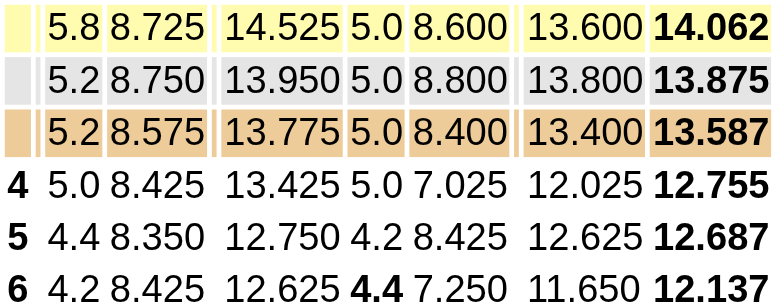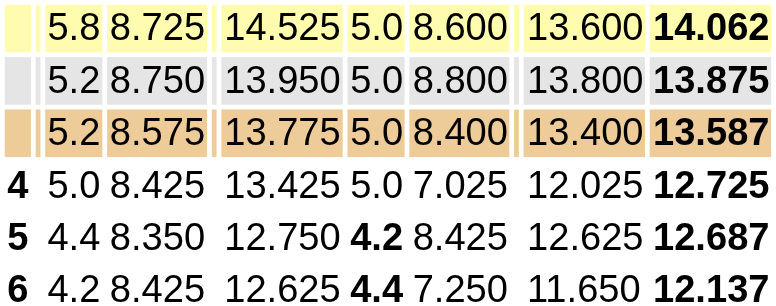 <table>
 <tr bgcolor=fffcaf>
 <th scope=row style="text-align:center"></th>
 <td align=left></td>
 <td>5.8</td>
 <td>8.725</td>
 <td></td>
 <td>14.525</td>
 <td>5.0</td>
 <td>8.600</td>
 <td></td>
 <td>13.600</td>
 <td><strong>14.062</strong></td>
 </tr>
 <tr bgcolor=e5e5e5>
 <th scope=row style="text-align:center"></th>
 <td align=left></td>
 <td>5.2</td>
 <td>8.750</td>
 <td></td>
 <td>13.950</td>
 <td>5.0</td>
 <td>8.800</td>
 <td></td>
 <td>13.800</td>
 <td><strong>13.875</strong></td>
 </tr>
 <tr bgcolor=eecc99>
 <th scope=row style="text-align:center"></th>
 <td align=left></td>
 <td>5.2</td>
 <td>8.575</td>
 <td></td>
 <td>13.775</td>
 <td>5.0</td>
 <td>8.400</td>
 <td></td>
 <td>13.400</td>
 <td><strong>13.587</strong></td>
 </tr>
 <tr>
 <th scope=row style="text-align:center">4</th>
 <td align=left></td>
 <td>5.0</td>
 <td>8.425</td>
 <td></td>
 <td>13.425</td>
 <td>5.0</td>
 <td>7.025</td>
 <td></td>
 <td>12.025</td>
-<td><strong>12.755</strong></td>
+<td><strong>12.725</strong></td>
 </tr>
 <tr>
 <th scope=row style="text-align:center">5</th>
 <td align=left></td>
 <td>4.4</td>
 <td>8.350</td>
 <td></td>
 <td>12.750</td>
-<td>4.2</td>
+<td><strong>4.2</strong></td>
 <td>8.425</td>
 <td></td>
 <td>12.625</td>
 <td><strong>12.687</strong></td>
 </tr>
 <tr>
 <th scope=row style="text-align:center">6</th>
 <td align=left></td>
 <td>4.2</td>
 <td>8.425</td>
 <td></td>
 <td>12.625</td>
 <td><strong>4.4</strong></td>
 <td>7.250</td>
 <td></td>
 <td>11.650</td>
 <td><strong>12.137</strong></td>
 </tr>
 <tr class="sortbottom">
 </tr>
 </table>
